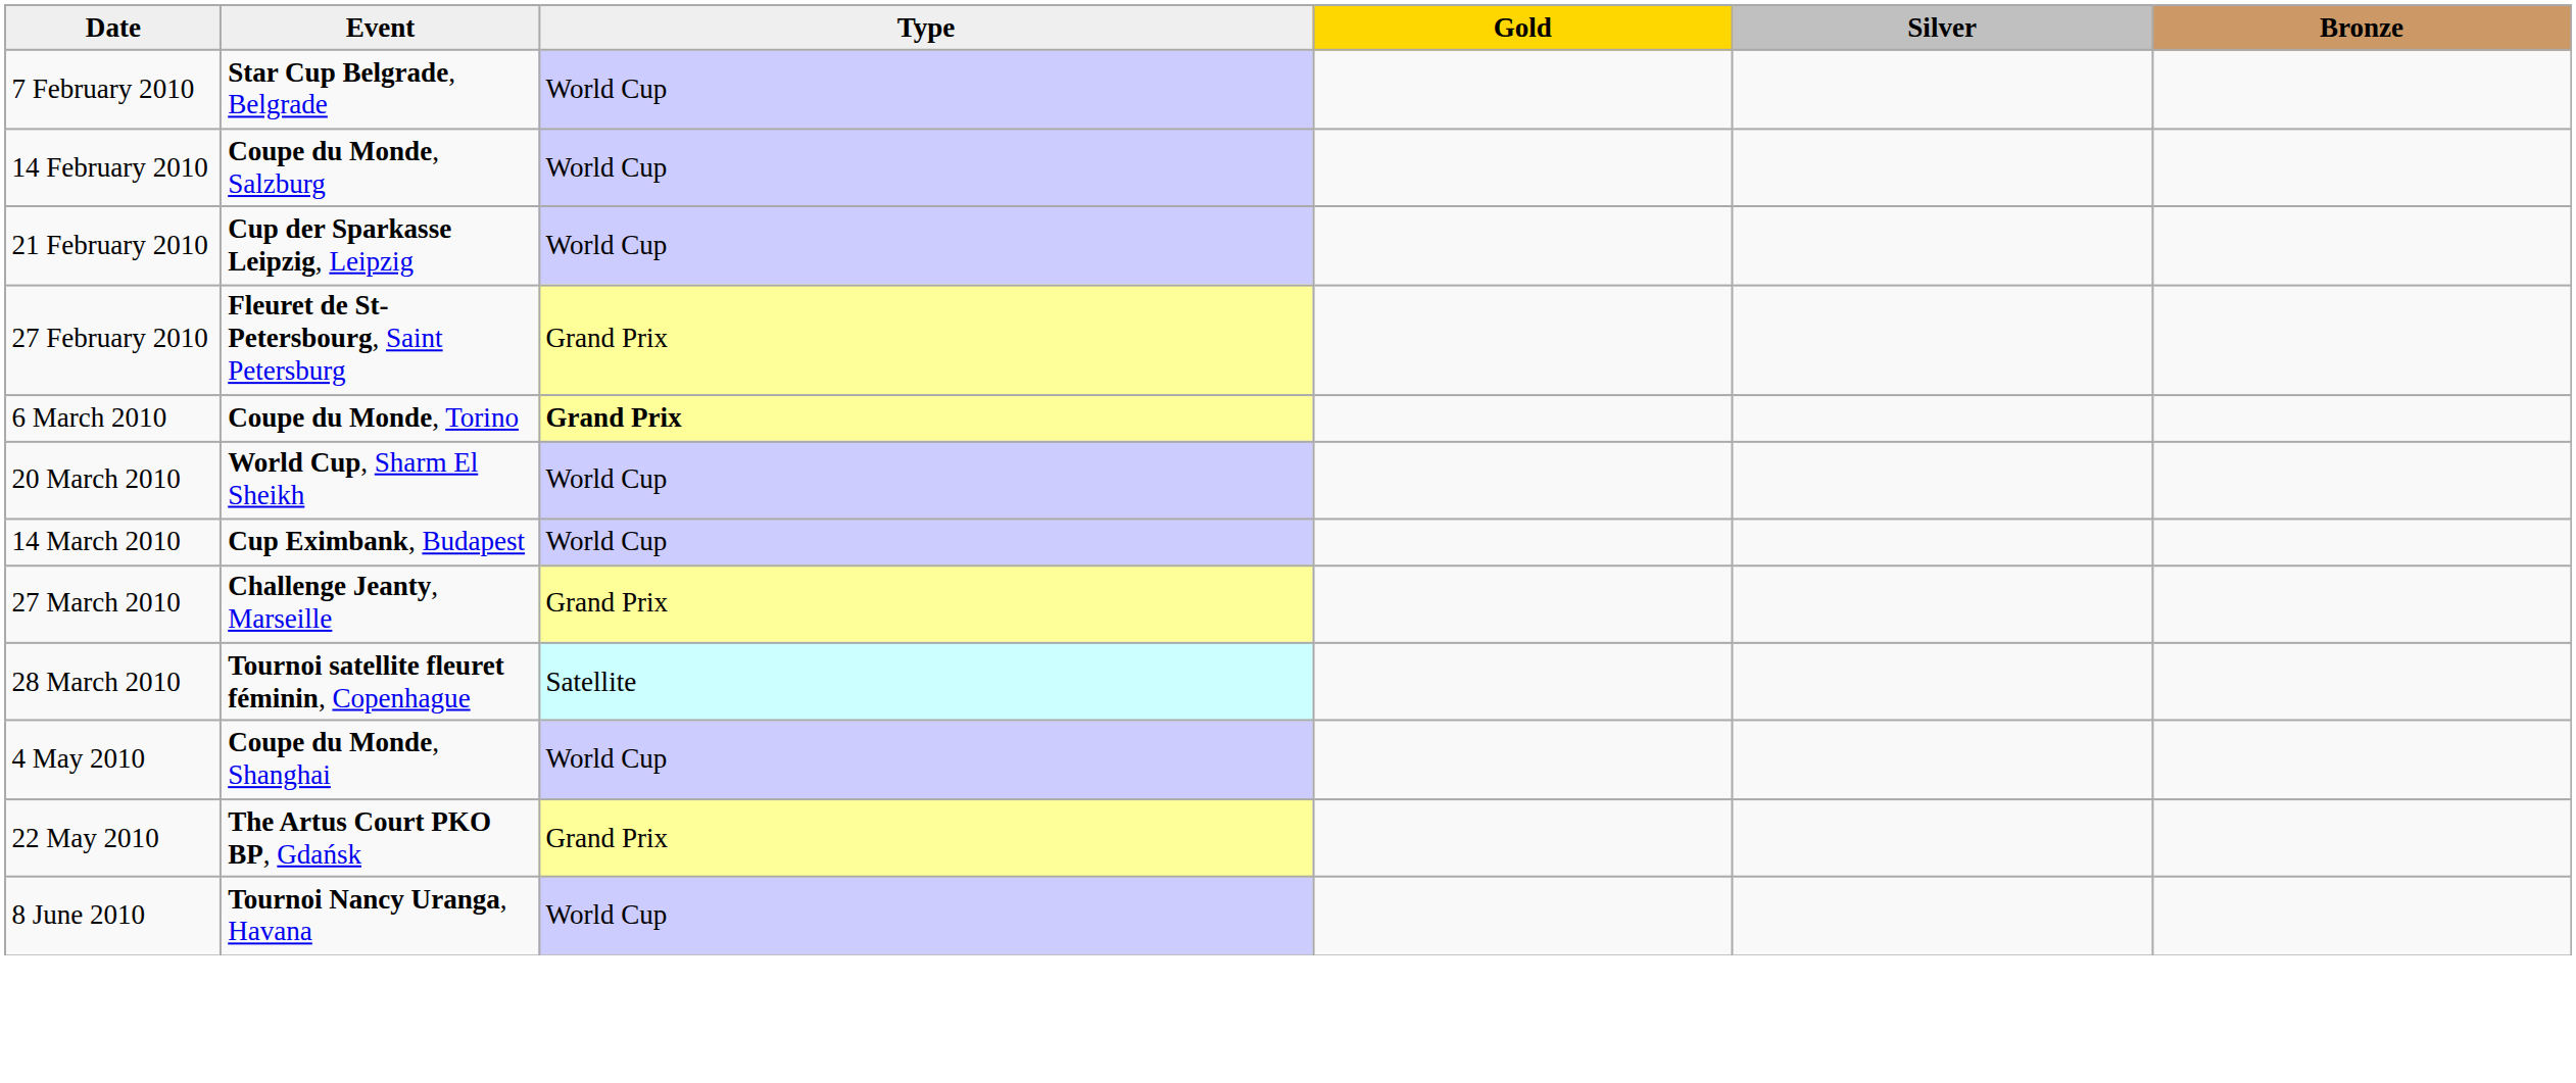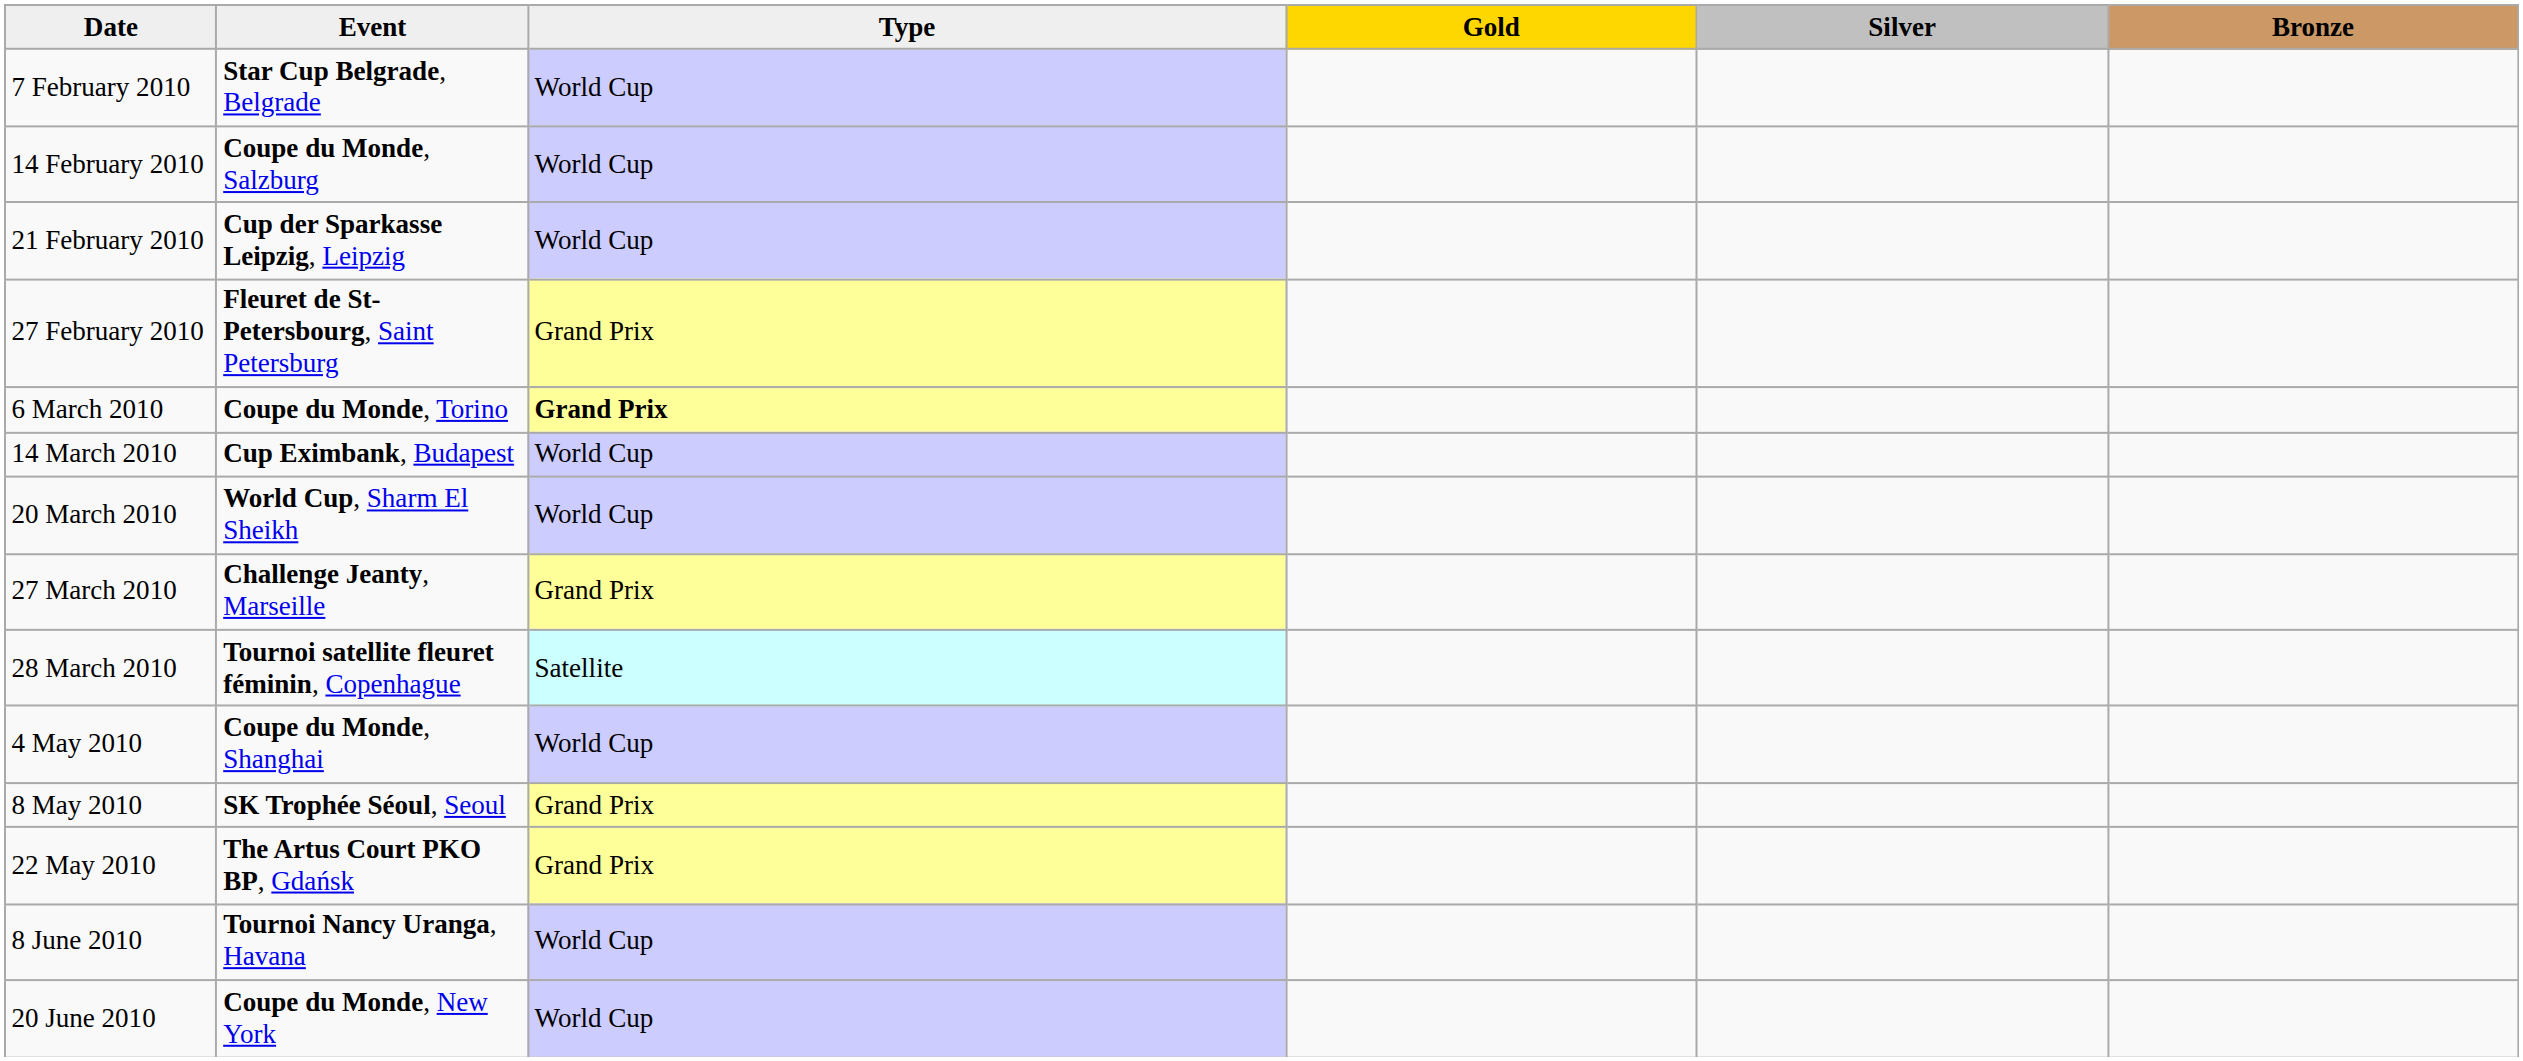 <table class="wikitable sortable" style="font-size: 85%" width="100%">
 <tr align=center>
 <th scope=col style="width:100px; background: #efefef;">Date</th>
 <th scope=col style="width:150px; background: #efefef;">Event</th>
 <th scope=col style="background: #efefef;">Type</th>
 <th scope=col colspan=1 style="width:200px; background: gold;">Gold</th>
 <th scope=col colspan=1 style="width:200px; background: silver;">Silver</th>
 <th scope=col colspan=1 style="width:200px; background: #cc9966;">Bronze</th>
 </tr>
 <tr>
 <td>7 February 2010</td>
 <td><strong>Star Cup Belgrade</strong>, <a href='#'>Belgrade</a></td>
 <td bgcolor="#ccccff">World Cup</td>
 <td></td>
 <td></td>
 <td><br></td>
 </tr>
 <tr>
 <td>14 February 2010</td>
 <td><strong>Coupe du Monde</strong>, <a href='#'>Salzburg</a></td>
 <td bgcolor="#ccccff">World Cup</td>
 <td></td>
 <td></td>
 <td><br></td>
 </tr>
 <tr>
 <td>21 February 2010</td>
 <td><strong>Cup der Sparkasse Leipzig</strong>, <a href='#'>Leipzig</a></td>
 <td bgcolor="#ccccff">World Cup</td>
 <td></td>
 <td></td>
 <td><br></td>
 </tr>
 <tr>
 <td>27 February 2010</td>
 <td><strong>Fleuret de St-Petersbourg</strong>, <a href='#'>Saint Petersburg</a></td>
 <td bgcolor="#ffff99">Grand Prix</td>
 <td></td>
 <td></td>
 <td><br></td>
 </tr>
 <tr>
 <td>6 March 2010</td>
 <td><strong>Coupe du Monde</strong>, <a href='#'>Torino</a></td>
 <td bgcolor="#ffff99"><strong>Grand Prix</strong></td>
 <td></td>
 <td></td>
 <td><br></td>
 </tr>
 <tr>
-<td>20 March 2010</td>
-<td><strong>World Cup</strong>, <a href='#'>Sharm El Sheikh</a></td>
+<td>14 March 2010</td>
+<td><strong>Cup Eximbank</strong>, <a href='#'>Budapest</a></td>
 <td bgcolor="#ccccff">World Cup</td>
 <td></td>
 <td></td>
 <td><br></td>
 </tr>
 <tr>
-<td>14 March 2010</td>
-<td><strong>Cup Eximbank</strong>, <a href='#'>Budapest</a></td>
+<td>20 March 2010</td>
+<td><strong>World Cup</strong>, <a href='#'>Sharm El Sheikh</a></td>
 <td bgcolor="#ccccff">World Cup</td>
 <td></td>
 <td></td>
 <td><br></td>
 </tr>
 <tr>
 <td>27 March 2010</td>
 <td><strong>Challenge Jeanty</strong>, <a href='#'>Marseille</a></td>
 <td bgcolor="#ffff99">Grand Prix</td>
 <td></td>
 <td></td>
 <td><br></td>
 </tr>
 <tr>
 <td>28 March 2010</td>
 <td><strong>Tournoi satellite fleuret féminin</strong>, <a href='#'>Copenhague</a></td>
 <td bgcolor="#ccffff">Satellite</td>
 <td></td>
 <td></td>
 <td><br></td>
 </tr>
 <tr>
 <td>4 May 2010</td>
 <td><strong>Coupe du Monde</strong>, <a href='#'>Shanghai</a></td>
 <td bgcolor="#ccccff">World Cup</td>
 <td></td>
 <td></td>
 <td><br></td>
 </tr>
 <tr>
+<td>8 May 2010</td>
+<td><strong>SK Trophée Séoul</strong>, <a href='#'>Seoul</a></td>
+<td bgcolor="#ffff99">Grand Prix</td>
+<td></td>
+<td></td>
+<td><br></td>
+</tr>
+<tr>
 <td>22 May 2010</td>
 <td><strong>The Artus Court PKO BP</strong>, <a href='#'>Gdańsk</a></td>
 <td bgcolor="#ffff99">Grand Prix</td>
 <td></td>
 <td></td>
 <td><br></td>
 </tr>
 <tr>
 <td>8 June 2010</td>
 <td><strong>Tournoi Nancy Uranga</strong>, <a href='#'>Havana</a></td>
 <td bgcolor="#ccccff">World Cup</td>
 <td></td>
 <td></td>
 <td><br></td>
 </tr>
+<tr>
+<td>20 June 2010</td>
+<td><strong>Coupe du Monde</strong>, <a href='#'>New York</a></td>
+<td bgcolor="#ccccff">World Cup</td>
+<td></td>
+<td></td>
+<td><br></td>
+</tr>
 </table>
